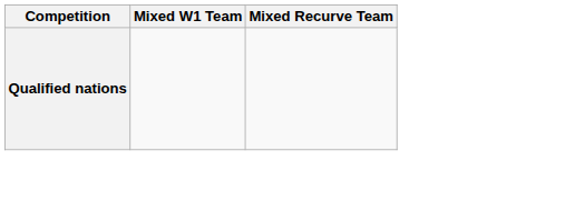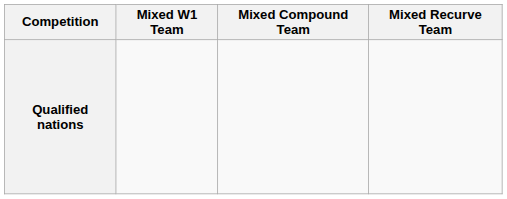 <table class="wikitable">
 <tr>
 <th>Competition</th>
 <th>Mixed W1 Team</th>
+<th>Mixed Compound Team</th>
 <th>Mixed Recurve Team</th>
 </tr>
 <tr>
 <th>Qualified nations</th>
 <td><br><br><br><br><br><br><br></td>
+<td><br><br><br><br><br><br><br><br><br><br></td>
 <td><br><br><br><br></td>
 </tr>
 </table>
